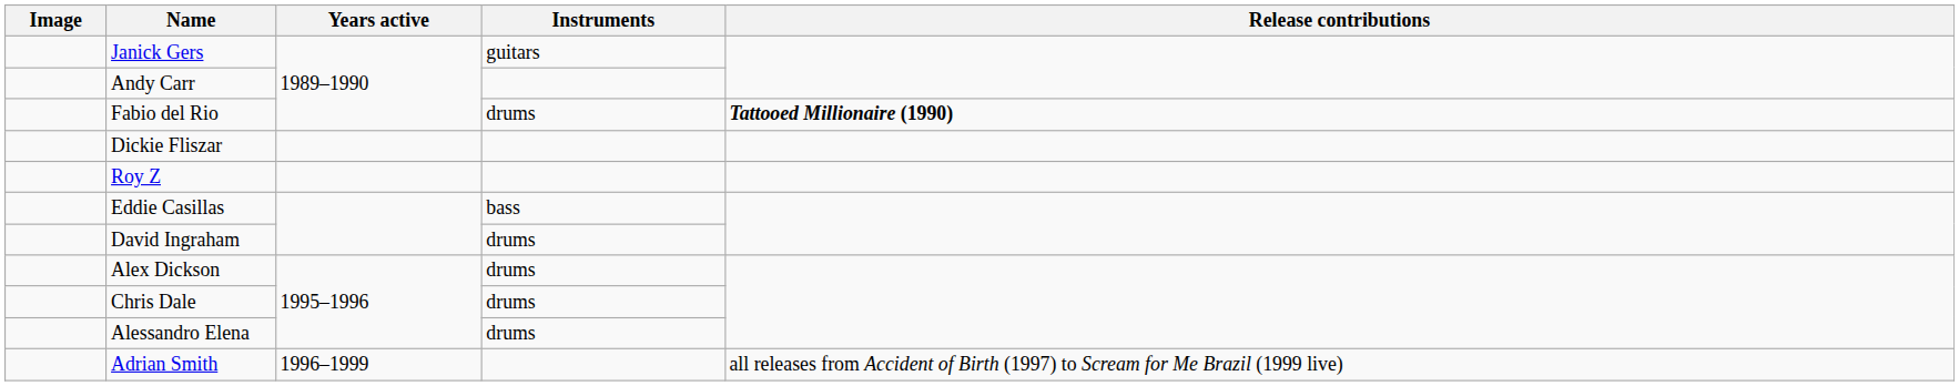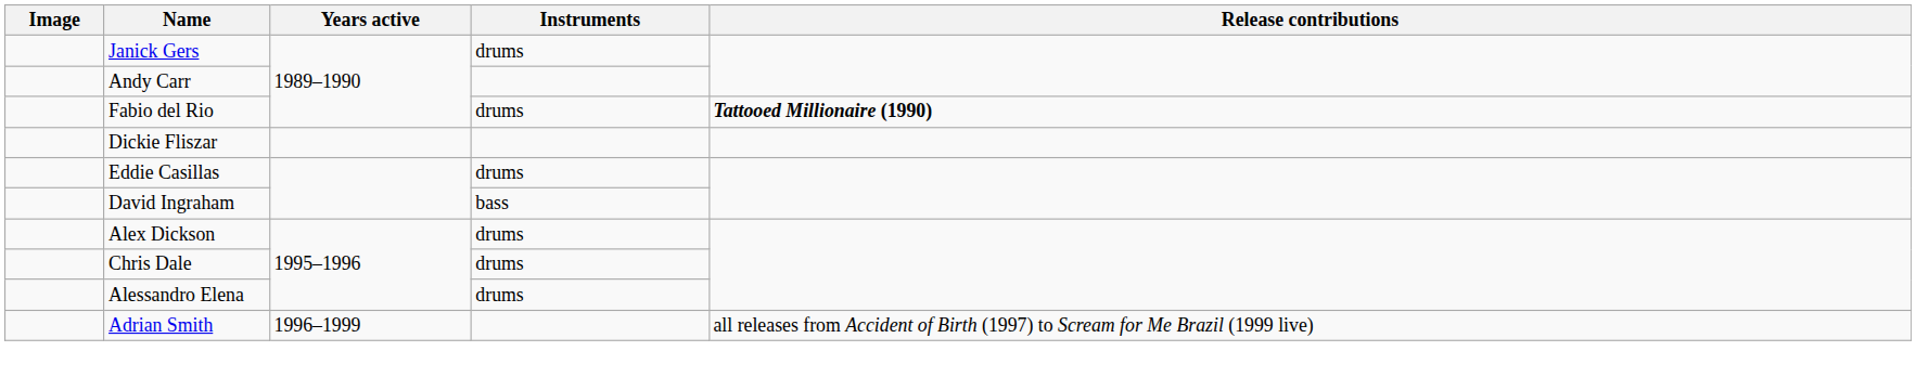 <table class="wikitable" width="100%" border="1">
 <tr>
 <th width="75">Image</th>
 <th width="130">Name</th>
 <th width="160">Years active</th>
 <th width="190">Instruments</th>
 <th>Release contributions</th>
 </tr>
 <tr>
 <td></td>
 <td><a href='#'>Janick Gers</a></td>
 <td rowspan="3">1989–1990</td>
-<td>guitars</td>
+<td>drums</td>
 <td rowspan="2"></td>
 </tr>
 <tr>
 <td></td>
 <td>Andy Carr</td>
 <td></td>
 </tr>
 <tr>
 <td></td>
 <td>Fabio del Rio</td>
 <td>drums</td>
 <td><strong><em>Tattooed Millionaire</em> (1990)</strong></td>
 </tr>
 <tr>
 <td></td>
 <td>Dickie Fliszar</td>
 <td></td>
 <td></td>
 <td></td>
 </tr>
 <tr>
 <td></td>
-<td><a href='#'>Roy Z</a></td>
-<td></td>
-<td></td>
-<td></td>
-</tr>
-<tr>
-<td></td>
 <td>Eddie Casillas</td>
 <td rowspan="2"></td>
-<td>bass</td>
+<td>drums</td>
 <td rowspan="2"></td>
 </tr>
 <tr>
 <td></td>
 <td>David Ingraham</td>
-<td>drums</td>
+<td>bass</td>
 </tr>
 <tr>
 <td></td>
 <td>Alex Dickson</td>
 <td rowspan="3">1995–1996</td>
 <td>drums</td>
 <td rowspan="3"></td>
 </tr>
 <tr>
 <td></td>
 <td>Chris Dale</td>
 <td>drums</td>
 </tr>
 <tr>
 <td></td>
 <td>Alessandro Elena</td>
 <td>drums</td>
 </tr>
 <tr>
 <td></td>
 <td><a href='#'>Adrian Smith</a></td>
 <td>1996–1999</td>
 <td></td>
 <td>all releases from <em>Accident of Birth</em> (1997) to <em>Scream for Me Brazil</em> (1999 live)</td>
 </tr>
 </table>
